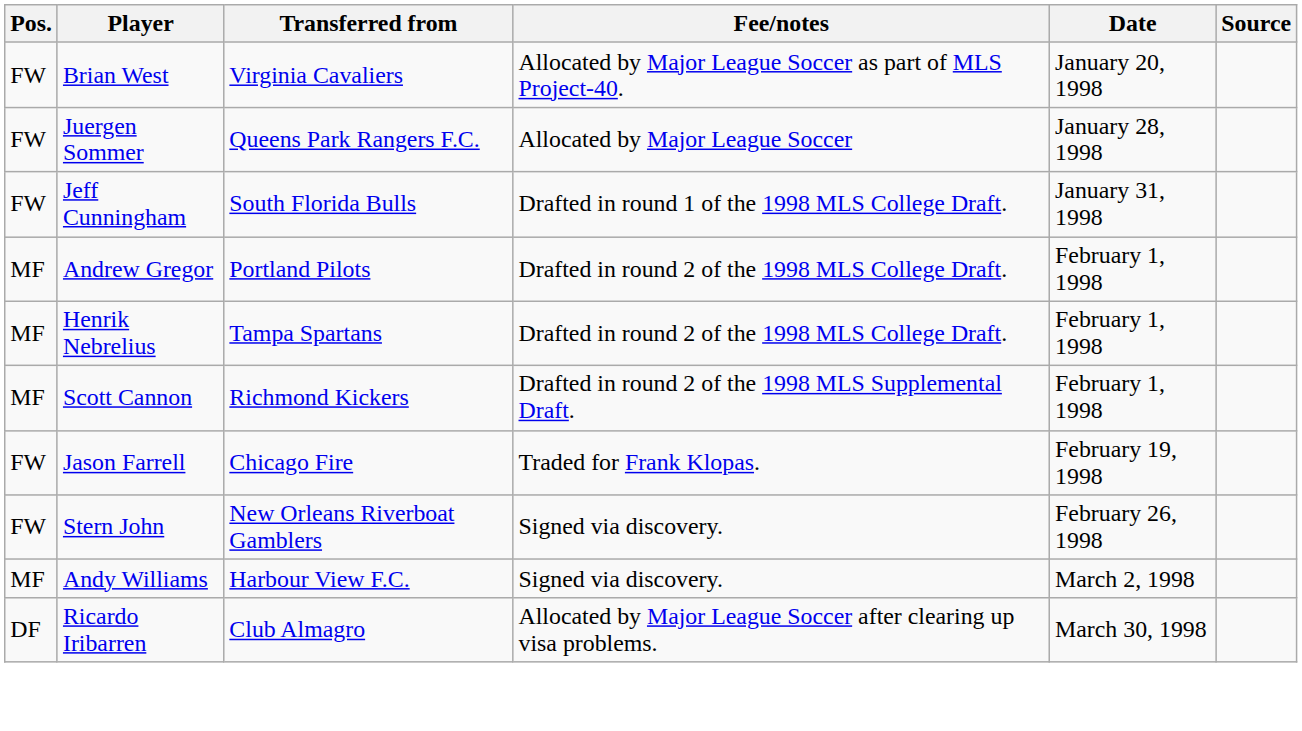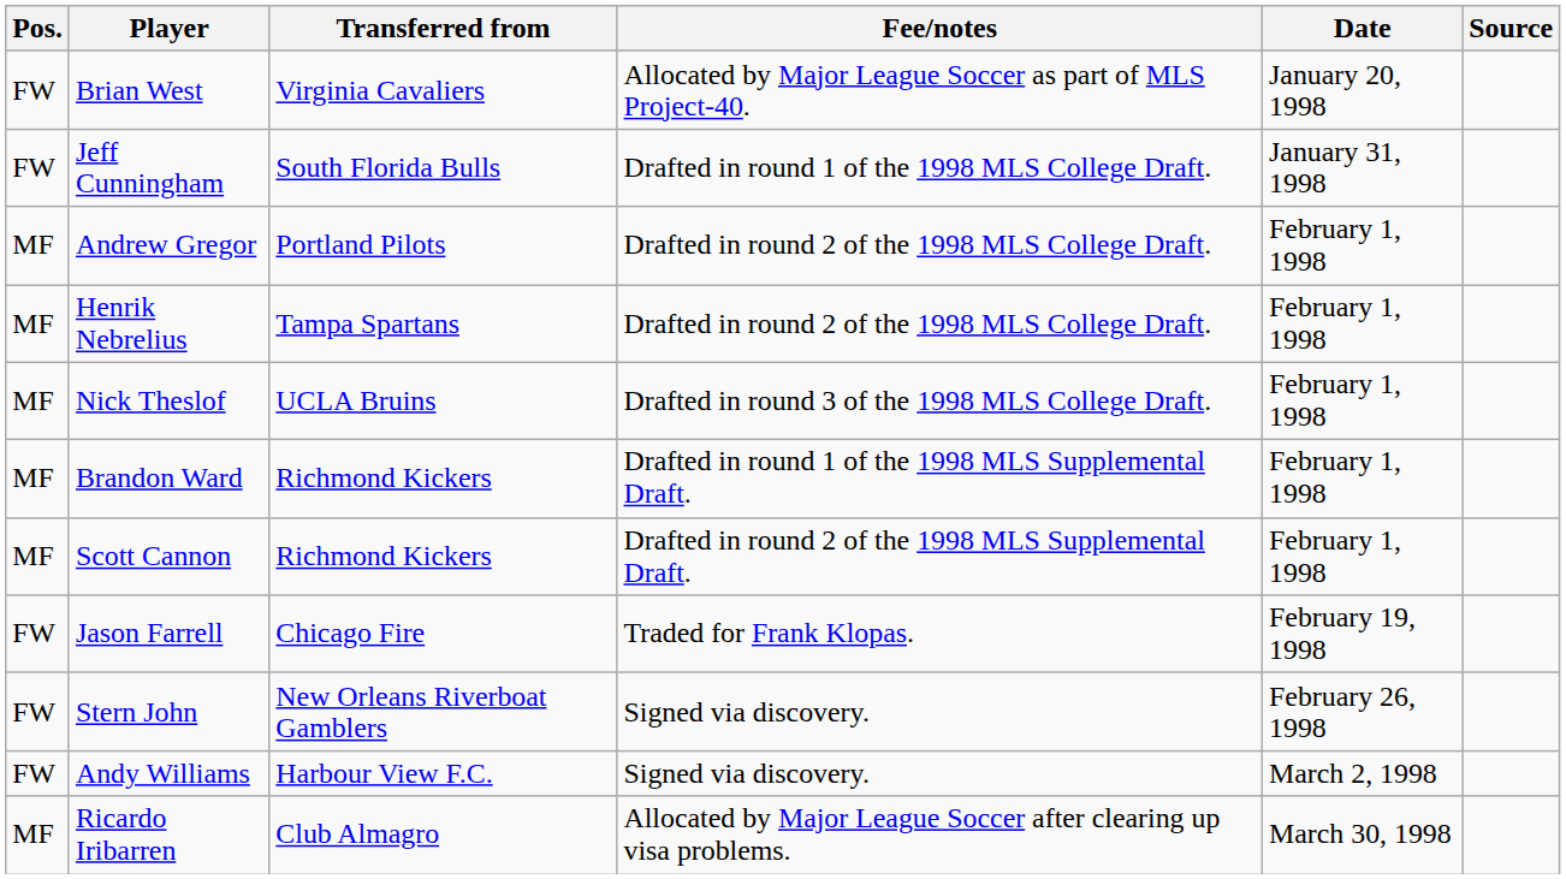 <table class="wikitable sortable" style="text-align: left">
 <tr>
 <th><strong>Pos.</strong></th>
 <th><strong>Player</strong></th>
 <th><strong>Transferred from</strong></th>
 <th><strong>Fee/notes</strong></th>
 <th><strong>Date</strong></th>
 <th><strong>Source</strong></th>
 </tr>
 <tr>
 <td>FW</td>
 <td> <a href='#'>Brian West</a></td>
 <td> <a href='#'>Virginia Cavaliers</a></td>
 <td>Allocated by <a href='#'>Major League Soccer</a> as part of <a href='#'>MLS Project-40</a>.</td>
 <td>January 20, 1998</td>
-<td align=center></td>
-</tr>
-<tr>
-<td>FW</td>
-<td> <a href='#'>Juergen Sommer</a></td>
-<td> <a href='#'>Queens Park Rangers F.C.</a></td>
-<td>Allocated by <a href='#'>Major League Soccer</a></td>
-<td>January 28, 1998</td>
 <td align=center></td>
 </tr>
 <tr>
 <td>FW</td>
 <td> <a href='#'>Jeff Cunningham</a></td>
 <td> <a href='#'>South Florida Bulls</a></td>
 <td>Drafted in round 1 of the <a href='#'>1998 MLS College Draft</a>.</td>
 <td>January 31, 1998</td>
 <td align=center></td>
 </tr>
 <tr>
 <td>MF</td>
 <td> <a href='#'>Andrew Gregor</a></td>
 <td> <a href='#'>Portland Pilots</a></td>
 <td>Drafted in round 2 of the <a href='#'>1998 MLS College Draft</a>.</td>
 <td>February 1, 1998</td>
 <td align=center></td>
 </tr>
 <tr>
 <td>MF</td>
 <td> <a href='#'>Henrik Nebrelius</a></td>
 <td> <a href='#'>Tampa Spartans</a></td>
 <td>Drafted in round 2 of the <a href='#'>1998 MLS College Draft</a>.</td>
 <td>February 1, 1998</td>
 <td align=center></td>
 </tr>
 <tr>
 <td>MF</td>
+<td> <a href='#'>Nick Theslof</a></td>
+<td> <a href='#'>UCLA Bruins</a></td>
+<td>Drafted in round 3 of the <a href='#'>1998 MLS College Draft</a>.</td>
+<td>February 1, 1998</td>
+<td align=center></td>
+</tr>
+<tr>
+<td>MF</td>
+<td> <a href='#'>Brandon Ward</a></td>
+<td> <a href='#'>Richmond Kickers</a></td>
+<td>Drafted in round 1 of the <a href='#'>1998 MLS Supplemental Draft</a>.</td>
+<td>February 1, 1998</td>
+<td align=center></td>
+</tr>
+<tr>
+<td>MF</td>
 <td> <a href='#'>Scott Cannon</a></td>
 <td> <a href='#'>Richmond Kickers</a></td>
 <td>Drafted in round 2 of the <a href='#'>1998 MLS Supplemental Draft</a>.</td>
 <td>February 1, 1998</td>
 <td align=center></td>
 </tr>
 <tr>
 <td>FW</td>
 <td> <a href='#'>Jason Farrell</a></td>
 <td> <a href='#'>Chicago Fire</a></td>
 <td>Traded for <a href='#'>Frank Klopas</a>.</td>
 <td>February 19, 1998</td>
 <td align=center></td>
 </tr>
 <tr>
 <td>FW</td>
 <td> <a href='#'>Stern John</a></td>
 <td> <a href='#'>New Orleans Riverboat Gamblers</a></td>
 <td>Signed via discovery.</td>
 <td>February 26, 1998</td>
 <td align=center></td>
 </tr>
 <tr>
-<td>MF</td>
+<td>FW</td>
 <td> <a href='#'>Andy Williams</a></td>
 <td> <a href='#'>Harbour View F.C.</a></td>
 <td>Signed via discovery.</td>
 <td>March 2, 1998</td>
 <td align=center></td>
 </tr>
 <tr>
-<td>DF</td>
+<td>MF</td>
 <td> <a href='#'>Ricardo Iribarren</a></td>
 <td> <a href='#'>Club Almagro</a></td>
 <td>Allocated by <a href='#'>Major League Soccer</a> after clearing up visa problems.</td>
 <td>March 30, 1998</td>
 <td align=center></td>
 </tr>
 </table>
